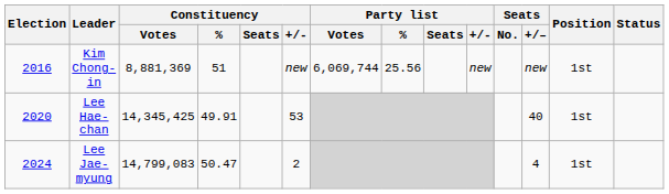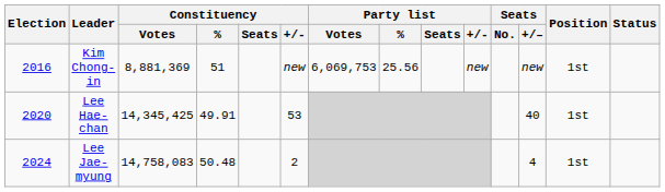 <table class="wikitable" style="text-align:center">
 <tr>
 <th rowspan="2">Election</th>
 <th rowspan="2">Leader</th>
 <th colspan="4">Constituency</th>
 <th colspan="4">Party list</th>
 <th colspan="2">Seats</th>
 <th rowspan="2">Position</th>
 <th rowspan="2">Status</th>
 </tr>
 <tr>
 <th>Votes</th>
 <th>%</th>
 <th>Seats</th>
 <th>+/-</th>
 <th>Votes</th>
 <th>%</th>
 <th>Seats</th>
 <th>+/-</th>
 <th>No.</th>
 <th>+/–</th>
 </tr>
 <tr>
 <td><a href='#'>2016</a></td>
 <td><a href='#'>Kim Chong-in</a></td>
 <td>8,881,369</td>
 <td>51</td>
 <td></td>
 <td><em>new</em></td>
-<td>6,069,744</td>
+<td>6,069,753</td>
 <td>25.56</td>
 <td></td>
 <td><em>new</em></td>
 <td></td>
 <td><em>new</em></td>
 <td>1st</td>
 <td></td>
 </tr>
 <tr>
 <td><a href='#'>2020</a></td>
 <td><a href='#'>Lee Hae-chan</a></td>
 <td>14,345,425</td>
 <td>49.91</td>
 <td></td>
 <td> 53</td>
 <td colspan="4" bgcolor="lightgrey"></td>
 <td></td>
 <td> 40</td>
 <td>1st</td>
 <td></td>
 </tr>
 <tr>
 <td><a href='#'>2024</a></td>
 <td><a href='#'>Lee Jae-myung</a></td>
-<td>14,799,083</td>
-<td>50.47</td>
+<td>14,758,083</td>
+<td>50.48</td>
 <td></td>
 <td> 2</td>
 <td colspan="4" bgcolor="lightgrey"></td>
 <td></td>
 <td> 4</td>
 <td>1st</td>
 <td></td>
 </tr>
 </table>
